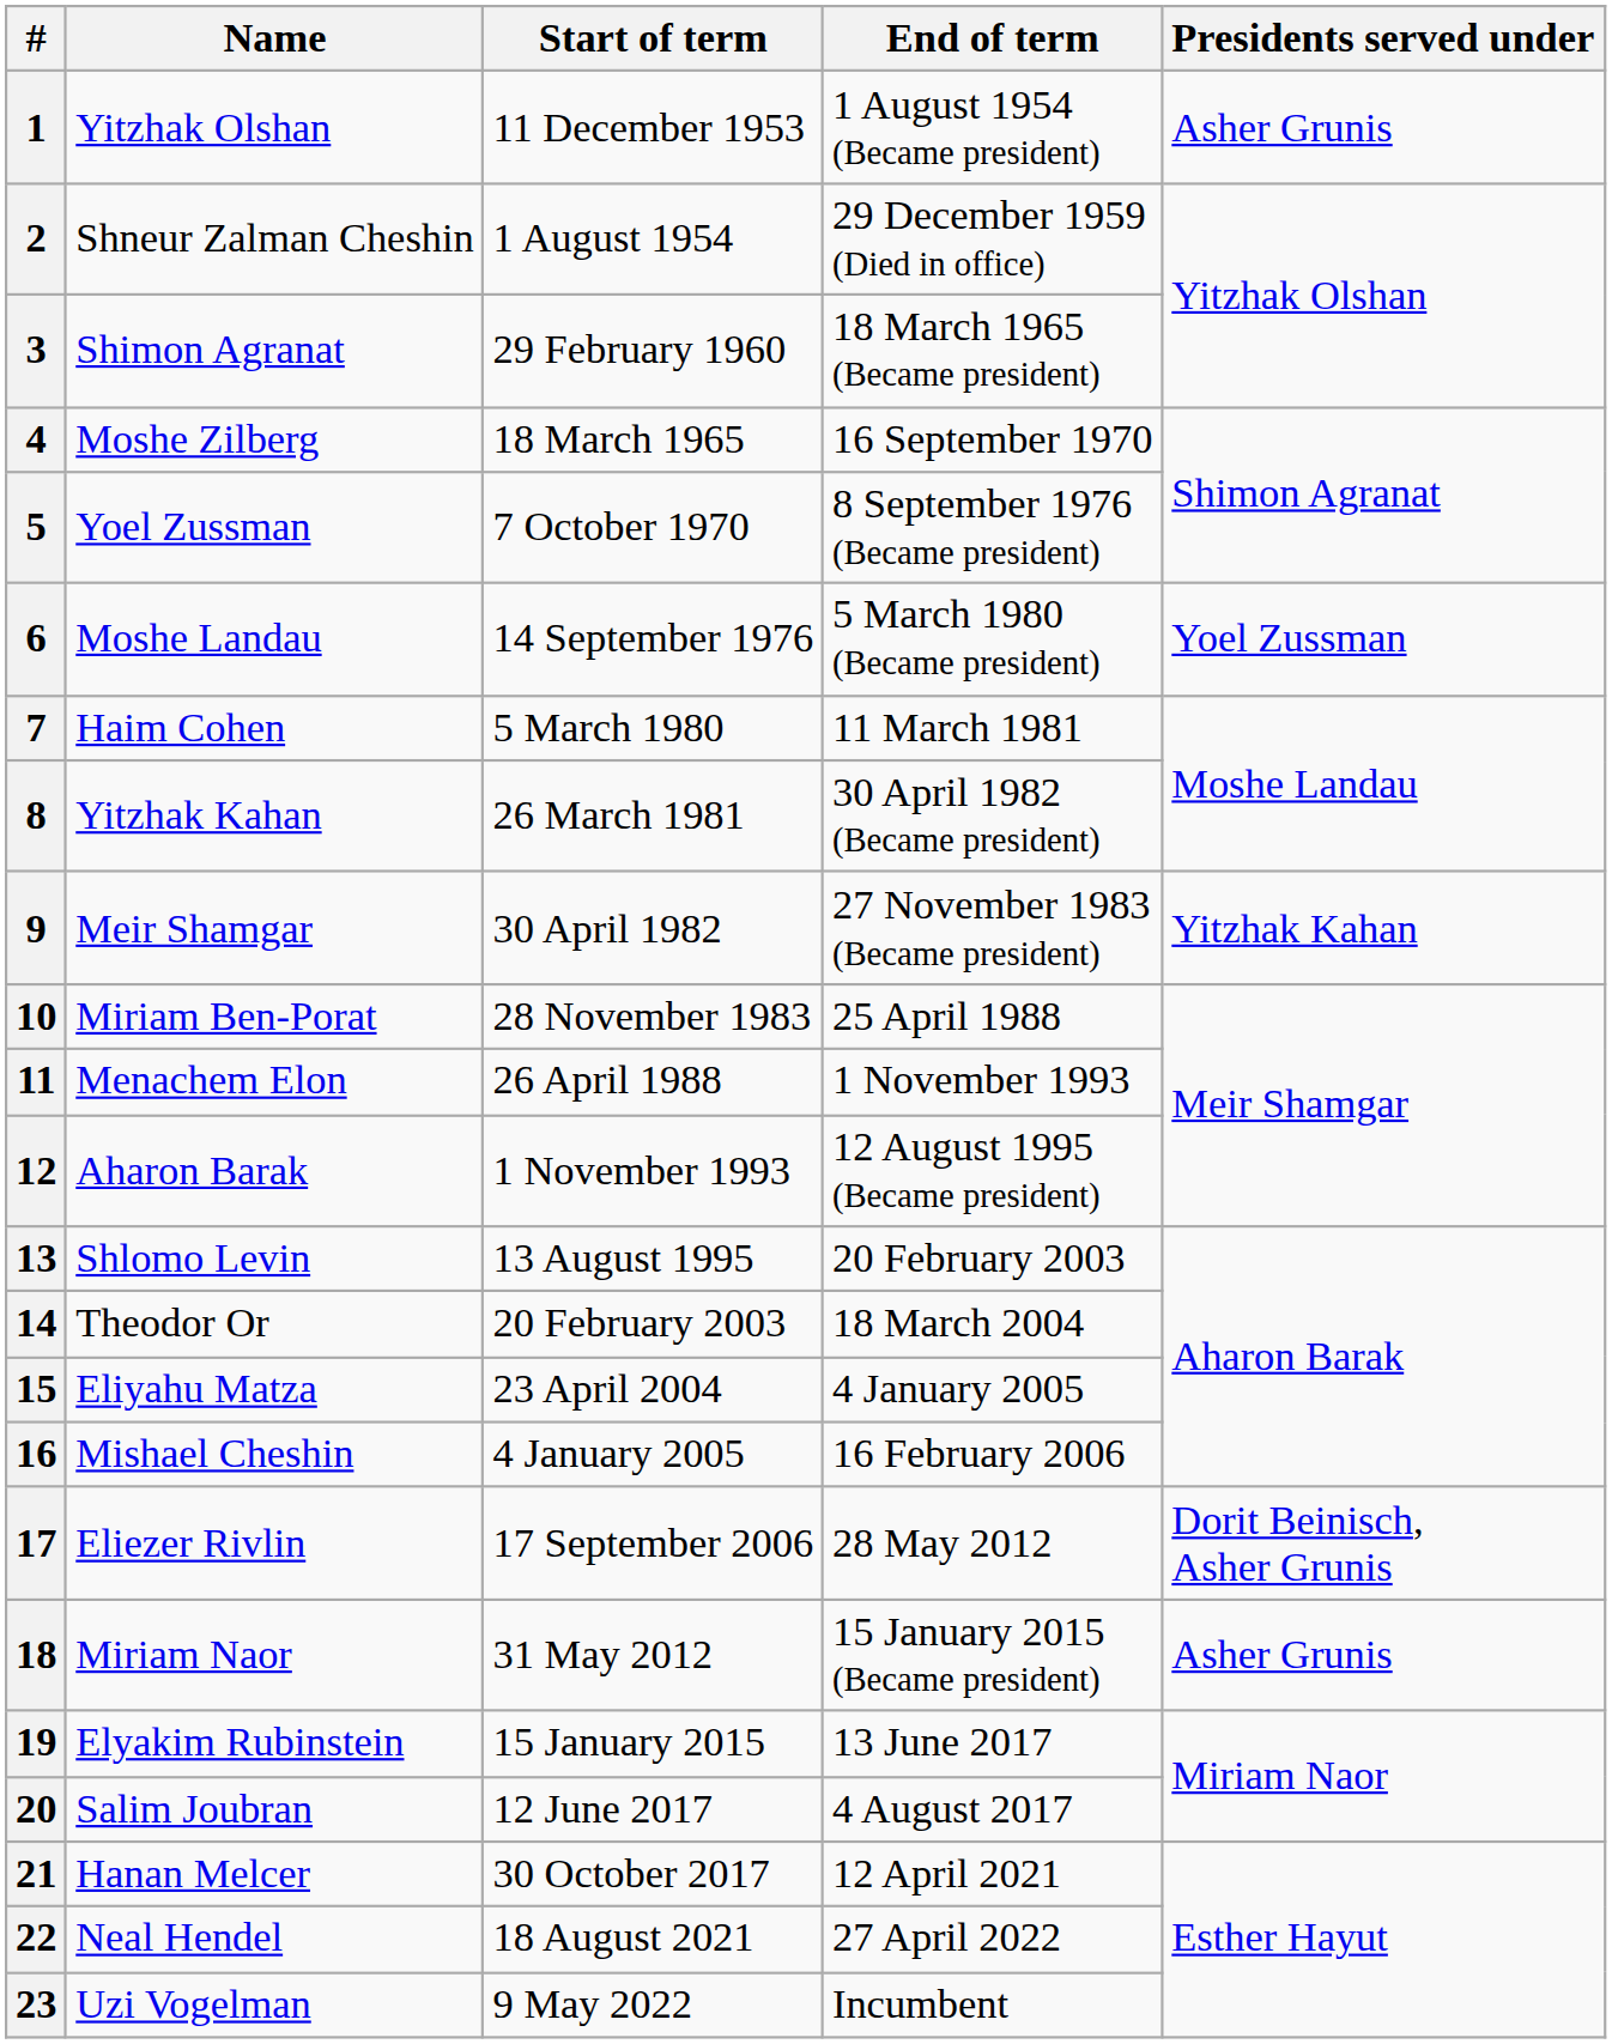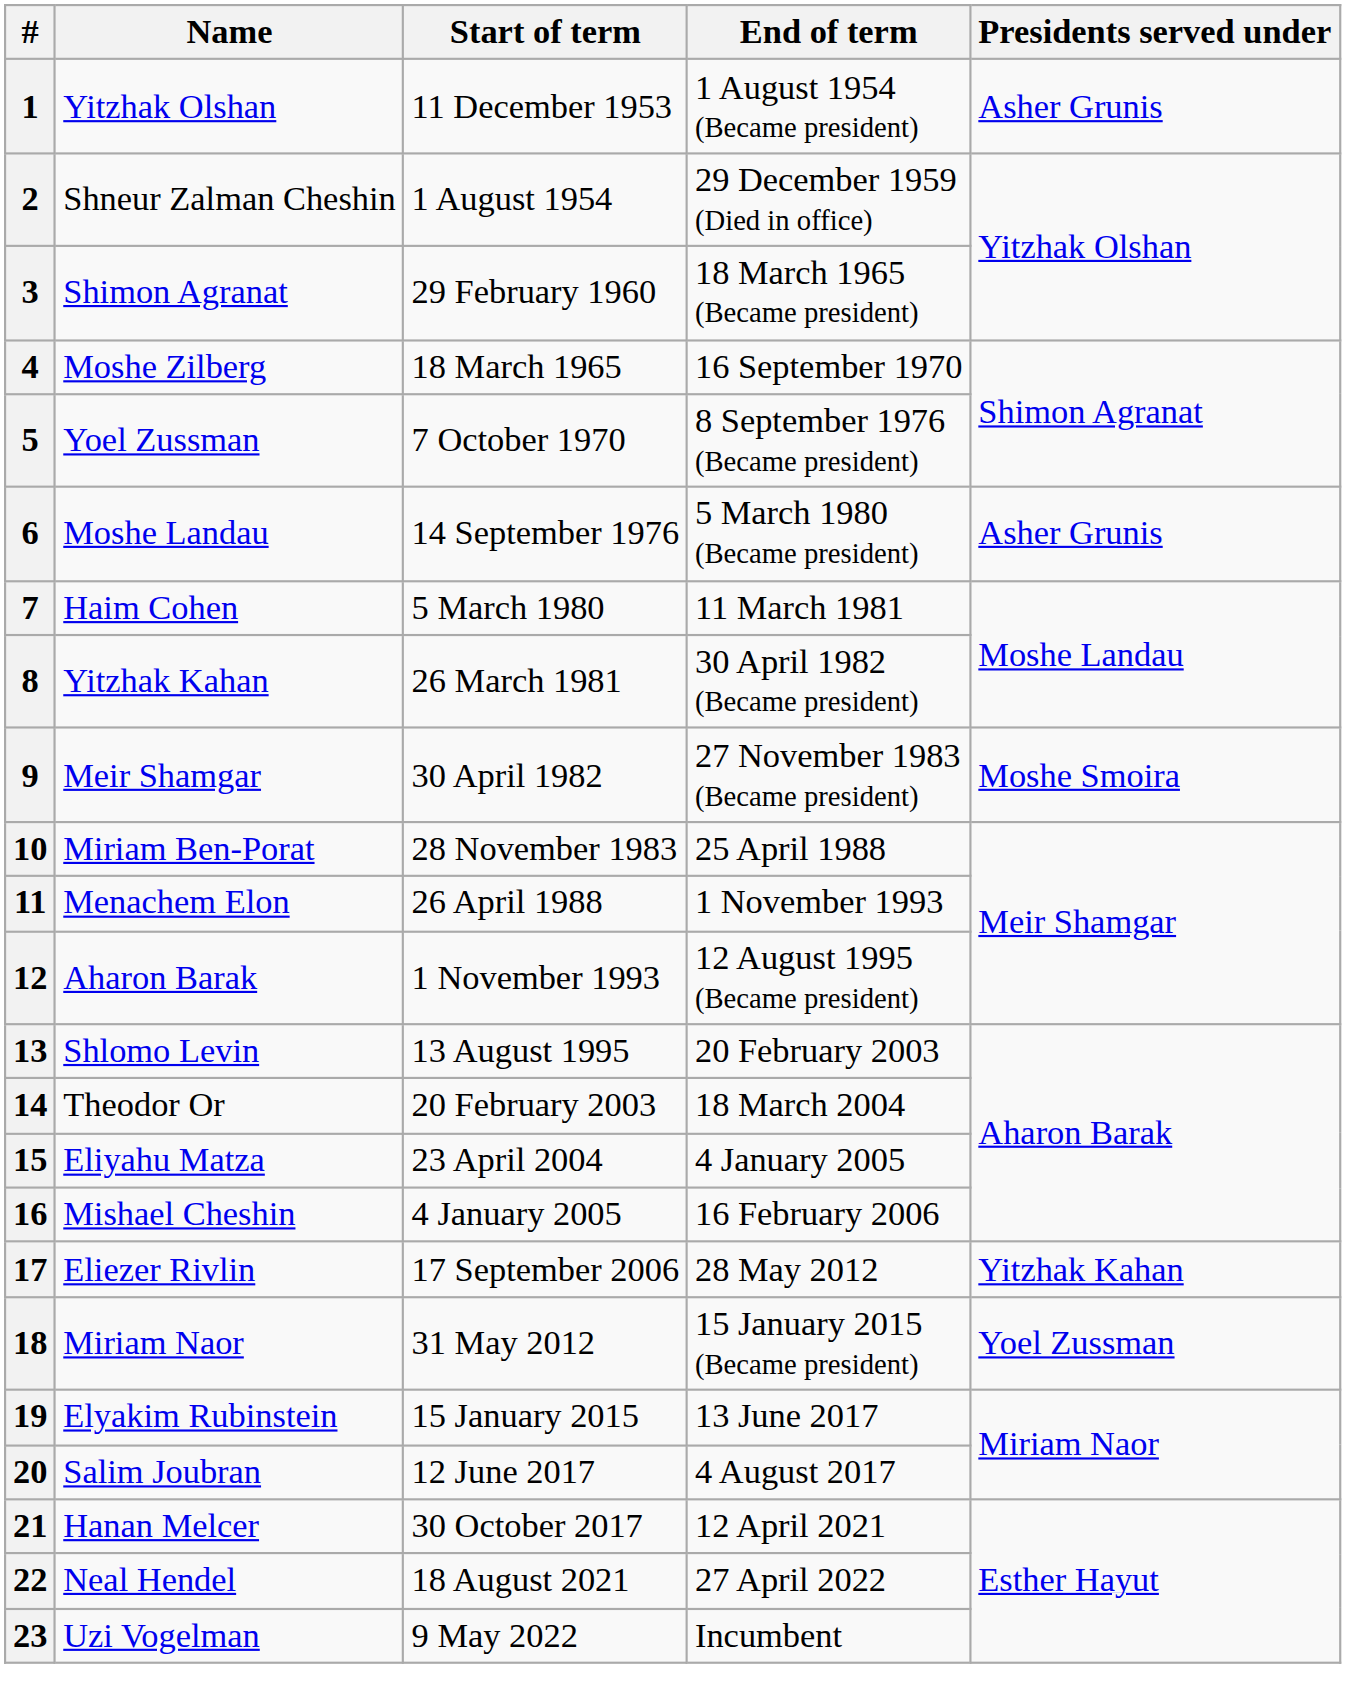 <table class="wikitable">
 <tr>
 <th>#</th>
 <th>Name</th>
 <th>Start of term</th>
 <th>End of term</th>
 <th>Presidents served under</th>
 </tr>
 <tr>
 <th>1</th>
 <td><a href='#'>Yitzhak Olshan</a></td>
 <td>11 December 1953</td>
 <td>1 August 1954<br><small>(Became president)</small></td>
 <td><a href='#'>Asher Grunis</a></td>
 </tr>
 <tr>
 <th>2</th>
 <td>Shneur Zalman Cheshin</td>
 <td>1 August 1954</td>
 <td>29 December 1959<br><small>(Died in office)</small></td>
 <td rowspan="2"><a href='#'>Yitzhak Olshan</a></td>
 </tr>
 <tr>
 <th>3</th>
 <td><a href='#'>Shimon Agranat</a></td>
 <td>29 February 1960</td>
 <td>18 March 1965<br><small>(Became president)</small></td>
 </tr>
 <tr>
 <th>4</th>
 <td><a href='#'>Moshe Zilberg</a></td>
 <td>18 March 1965</td>
 <td>16 September 1970</td>
 <td rowspan="2"><a href='#'>Shimon Agranat</a></td>
 </tr>
 <tr>
 <th>5</th>
 <td><a href='#'>Yoel Zussman</a></td>
 <td>7 October 1970</td>
 <td>8 September 1976<br><small>(Became president)</small></td>
 </tr>
 <tr>
 <th>6</th>
 <td><a href='#'>Moshe Landau</a></td>
 <td>14 September 1976</td>
 <td>5 March 1980<br><small>(Became president)</small></td>
-<td><a href='#'>Yoel Zussman</a></td>
+<td><a href='#'>Asher Grunis</a></td>
 </tr>
 <tr>
 <th>7</th>
 <td><a href='#'>Haim Cohen</a></td>
 <td>5 March 1980</td>
 <td>11 March 1981</td>
 <td rowspan="2"><a href='#'>Moshe Landau</a></td>
 </tr>
 <tr>
 <th>8</th>
 <td><a href='#'>Yitzhak Kahan</a></td>
 <td>26 March 1981</td>
 <td>30 April 1982<br><small>(Became president)</small></td>
 </tr>
 <tr>
 <th>9</th>
 <td><a href='#'>Meir Shamgar</a></td>
 <td>30 April 1982</td>
 <td>27 November 1983<br><small>(Became president)</small></td>
-<td><a href='#'>Yitzhak Kahan</a></td>
+<td><a href='#'>Moshe Smoira</a></td>
 </tr>
 <tr>
 <th>10</th>
 <td><a href='#'>Miriam Ben-Porat</a></td>
 <td>28 November 1983</td>
 <td>25 April 1988</td>
 <td rowspan="3"><a href='#'>Meir Shamgar</a></td>
 </tr>
 <tr>
 <th>11</th>
 <td><a href='#'>Menachem Elon</a></td>
 <td>26 April 1988</td>
 <td>1 November 1993</td>
 </tr>
 <tr>
 <th>12</th>
 <td><a href='#'>Aharon Barak</a></td>
 <td>1 November 1993</td>
 <td>12 August 1995<br><small>(Became president)</small></td>
 </tr>
 <tr>
 <th>13</th>
 <td><a href='#'>Shlomo Levin</a></td>
 <td>13 August 1995</td>
 <td>20 February 2003</td>
 <td rowspan="4"><a href='#'>Aharon Barak</a></td>
 </tr>
 <tr>
 <th>14</th>
 <td>Theodor Or</td>
 <td>20 February 2003</td>
 <td>18 March 2004</td>
 </tr>
 <tr>
 <th>15</th>
 <td><a href='#'>Eliyahu Matza</a></td>
 <td>23 April 2004</td>
 <td>4 January 2005</td>
 </tr>
 <tr>
 <th>16</th>
 <td><a href='#'>Mishael Cheshin</a></td>
 <td>4 January 2005</td>
 <td>16 February 2006</td>
 </tr>
 <tr>
 <th>17</th>
 <td><a href='#'>Eliezer Rivlin</a></td>
 <td>17 September 2006</td>
 <td>28 May 2012</td>
-<td><a href='#'>Dorit Beinisch</a>,<br><a href='#'>Asher Grunis</a></td>
+<td><a href='#'>Yitzhak Kahan</a></td>
 </tr>
 <tr>
 <th>18</th>
 <td><a href='#'>Miriam Naor</a></td>
 <td>31 May 2012</td>
 <td>15 January 2015<br><small>(Became president)</small></td>
-<td><a href='#'>Asher Grunis</a></td>
+<td><a href='#'>Yoel Zussman</a></td>
 </tr>
 <tr>
 <th>19</th>
 <td><a href='#'>Elyakim Rubinstein</a></td>
 <td>15 January 2015</td>
 <td>13 June 2017</td>
 <td rowspan="2"><a href='#'>Miriam Naor</a></td>
 </tr>
 <tr>
 <th>20</th>
 <td><a href='#'>Salim Joubran</a></td>
 <td>12 June 2017</td>
 <td>4 August 2017</td>
 </tr>
 <tr>
 <th>21</th>
 <td><a href='#'>Hanan Melcer</a></td>
 <td>30 October 2017</td>
 <td>12 April 2021</td>
 <td rowspan="3"><a href='#'>Esther Hayut</a></td>
 </tr>
 <tr>
 <th>22</th>
 <td><a href='#'>Neal Hendel</a></td>
 <td>18 August 2021</td>
 <td>27 April 2022</td>
 </tr>
 <tr>
 <th>23</th>
 <td><a href='#'>Uzi Vogelman</a></td>
 <td>9 May 2022</td>
 <td>Incumbent</td>
 </tr>
 </table>
